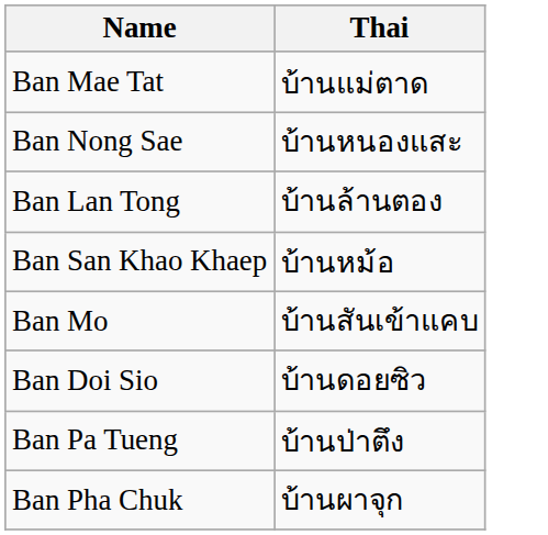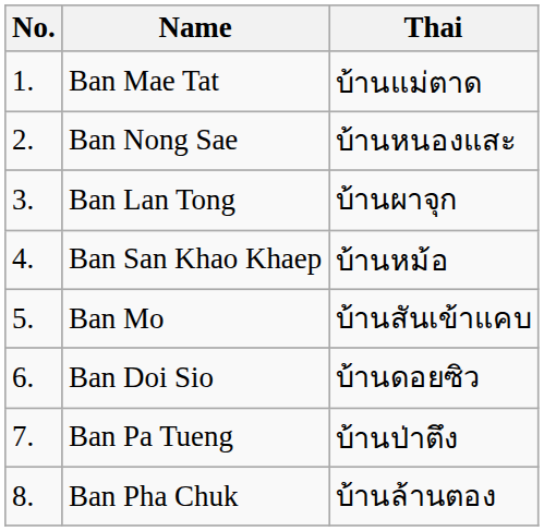 <table class="wikitable sortable">
 <tr>
+<th>No.</th>
 <th>Name</th>
 <th>Thai</th>
 </tr>
 <tr>
+<td>1.</td>
 <td>Ban Mae Tat</td>
 <td>บ้านแม่ตาด</td>
 </tr>
 <tr>
+<td>2.</td>
 <td>Ban Nong Sae</td>
 <td>บ้านหนองแสะ</td>
 </tr>
 <tr>
+<td>3.</td>
 <td>Ban Lan Tong</td>
-<td>บ้านล้านตอง</td>
+<td>บ้านผาจุก</td>
 </tr>
 <tr>
+<td>4.</td>
 <td>Ban San Khao Khaep</td>
 <td>บ้านหม้อ</td>
 </tr>
 <tr>
+<td>5.</td>
 <td>Ban Mo</td>
 <td>บ้านสันเข้าแคบ</td>
 </tr>
 <tr>
+<td>6.</td>
 <td>Ban Doi Sio</td>
 <td>บ้านดอยซิว</td>
 </tr>
 <tr>
+<td>7.</td>
 <td>Ban Pa Tueng</td>
 <td>บ้านป่าตึง</td>
 </tr>
 <tr>
+<td>8.</td>
 <td>Ban Pha Chuk</td>
-<td>บ้านผาจุก</td>
+<td>บ้านล้านตอง</td>
 </tr>
 </table>
